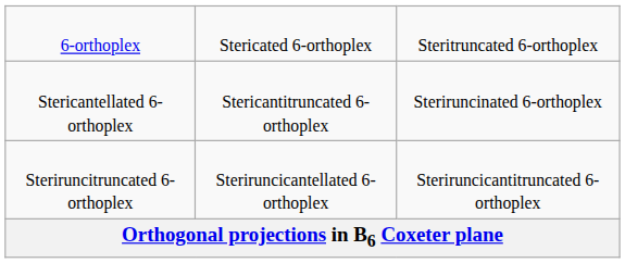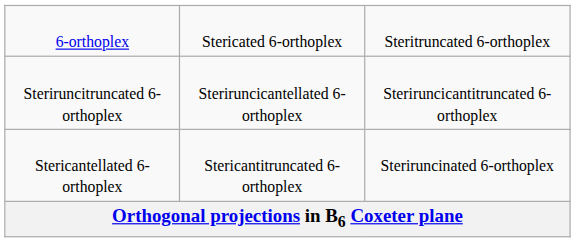 <table class=wikitable style="float:right; margin-left:1em; width:480px">
 <tr align=center valign=top>
 <td><br><small><a href='#'>6-orthoplex</a></small><br></td>
 <td><br><small>Stericated 6-orthoplex</small><br></td>
 <td><br><small>Steritruncated 6-orthoplex</small><br></td>
 </tr>
 <tr align=center valign=top>
+<td><br><small>Steriruncitruncated 6-orthoplex</small><br></td>
+<td><br><small>Steriruncicantellated 6-orthoplex</small><br></td>
+<td><br><small>Steriruncicantitruncated 6-orthoplex</small><br></td>
+</tr>
+<tr align=center valign=top>
 <td><br><small>Stericantellated 6-orthoplex</small><br></td>
 <td><br><small>Stericantitruncated 6-orthoplex</small><br></td>
 <td><br><small>Steriruncinated 6-orthoplex</small><br></td>
-</tr>
-<tr align=center valign=top>
-<td><br><small>Steriruncitruncated 6-orthoplex</small><br></td>
-<td><br><small>Steriruncicantellated 6-orthoplex</small><br></td>
-<td><br><small>Steriruncicantitruncated 6-orthoplex</small><br></td>
 </tr>
 <tr>
 <th colspan=3><a href='#'>Orthogonal projections</a> in B<sub>6</sub> <a href='#'>Coxeter plane</a></th>
 </tr>
 </table>
